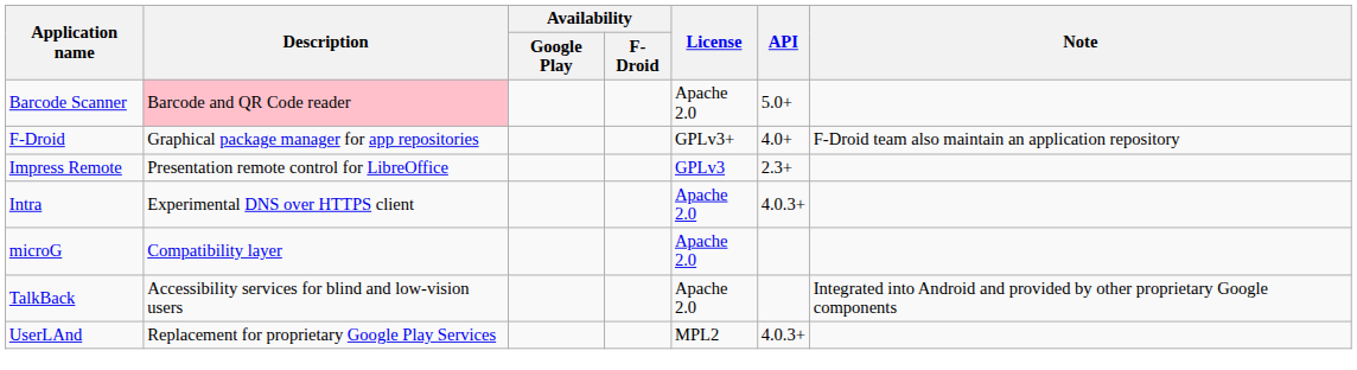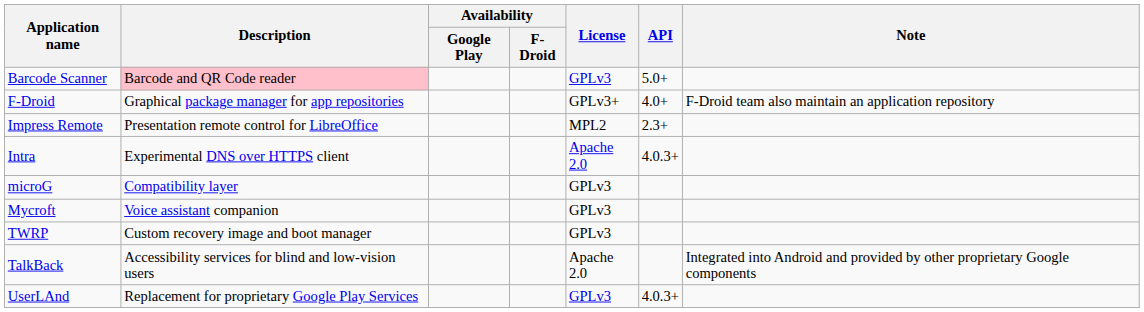 <table class="wikitable">
 <tr>
 <th rowspan="2">Application name</th>
 <th rowspan="2">Description</th>
 <th colspan="2"><strong>Availability</strong></th>
 <th rowspan="2"><a href='#'>License</a></th>
 <th rowspan="2"><a href='#'>API</a></th>
 <th rowspan="2">Note</th>
 </tr>
 <tr>
 <th>Google Play</th>
 <th>F-Droid</th>
 </tr>
 <tr>
 <td><a href='#'>Barcode Scanner</a></td>
 <td style="background: pink;">Barcode and QR Code reader</td>
 <td></td>
 <td> </td>
-<td>Apache 2.0</td>
+<td><a href='#'>GPLv3</a></td>
 <td>5.0+</td>
 <td></td>
 </tr>
 <tr>
 <td><a href='#'>F-Droid</a></td>
 <td>Graphical <a href='#'>package manager</a> for <a href='#'>app repositories</a></td>
 <td></td>
 <td> </td>
 <td>GPLv3+</td>
 <td>4.0+</td>
 <td>F-Droid team also maintain an application repository</td>
 </tr>
 <tr>
 <td><a href='#'>Impress Remote</a></td>
 <td>Presentation remote control for <a href='#'>LibreOffice</a></td>
 <td></td>
 <td> </td>
-<td><a href='#'>GPLv3</a></td>
+<td>MPL2</td>
 <td>2.3+</td>
 <td></td>
 </tr>
 <tr>
 <td><a href='#'>Intra</a></td>
 <td>Experimental <a href='#'>DNS over HTTPS</a> client</td>
 <td></td>
 <td></td>
 <td><a href='#'>Apache 2.0</a></td>
 <td>4.0.3+</td>
 <td></td>
 </tr>
 <tr>
 <td><a href='#'>microG</a></td>
 <td><a href='#'>Compatibility layer</a></td>
 <td></td>
 <td></td>
-<td><a href='#'>Apache 2.0</a></td>
+<td>GPLv3</td>
+<td></td>
+<td></td>
+</tr>
+<tr>
+<td><a href='#'>Mycroft</a></td>
+<td><a href='#'>Voice assistant</a> companion</td>
+<td></td>
+<td></td>
+<td>GPLv3</td>
+<td></td>
+<td></td>
+</tr>
+<tr>
+<td><a href='#'>TWRP</a></td>
+<td>Custom recovery image and boot manager</td>
+<td></td>
+<td></td>
+<td>GPLv3</td>
 <td></td>
 <td></td>
 </tr>
 <tr>
 <td><a href='#'>TalkBack</a></td>
 <td>Accessibility services for blind and low-vision users</td>
 <td></td>
 <td></td>
 <td>Apache 2.0</td>
 <td></td>
 <td>Integrated into Android and provided by other proprietary Google components</td>
 </tr>
 <tr>
 <td><a href='#'>UserLAnd</a></td>
 <td>Replacement for proprietary <a href='#'>Google Play Services</a></td>
 <td></td>
 <td></td>
-<td>MPL2</td>
+<td><a href='#'>GPLv3</a></td>
 <td>4.0.3+</td>
 <td></td>
 </tr>
 </table>
